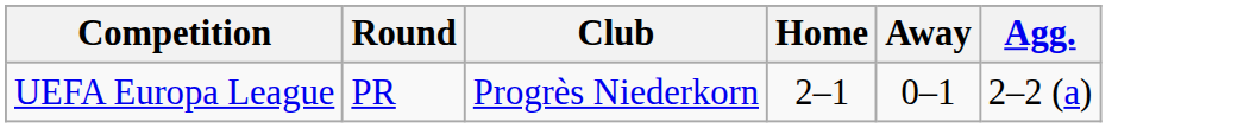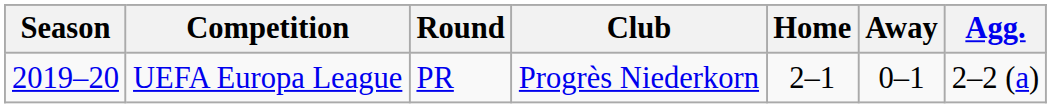 <table class="wikitable">
 <tr>
+<th>Season</th>
 <th>Competition</th>
 <th>Round</th>
 <th>Club</th>
 <th>Home</th>
 <th>Away</th>
 <th><a href='#'>Agg.</a></th>
 </tr>
 <tr>
+<td><a href='#'>2019–20</a></td>
 <td><a href='#'>UEFA Europa League</a></td>
 <td><a href='#'>PR</a></td>
 <td> <a href='#'>Progrès Niederkorn</a></td>
 <td style="text-align:center;">2–1</td>
 <td style="text-align:center;">0–1</td>
 <td style="text-align:center;">2–2 (<a href='#'>a</a>)</td>
 </tr>
 </table>
